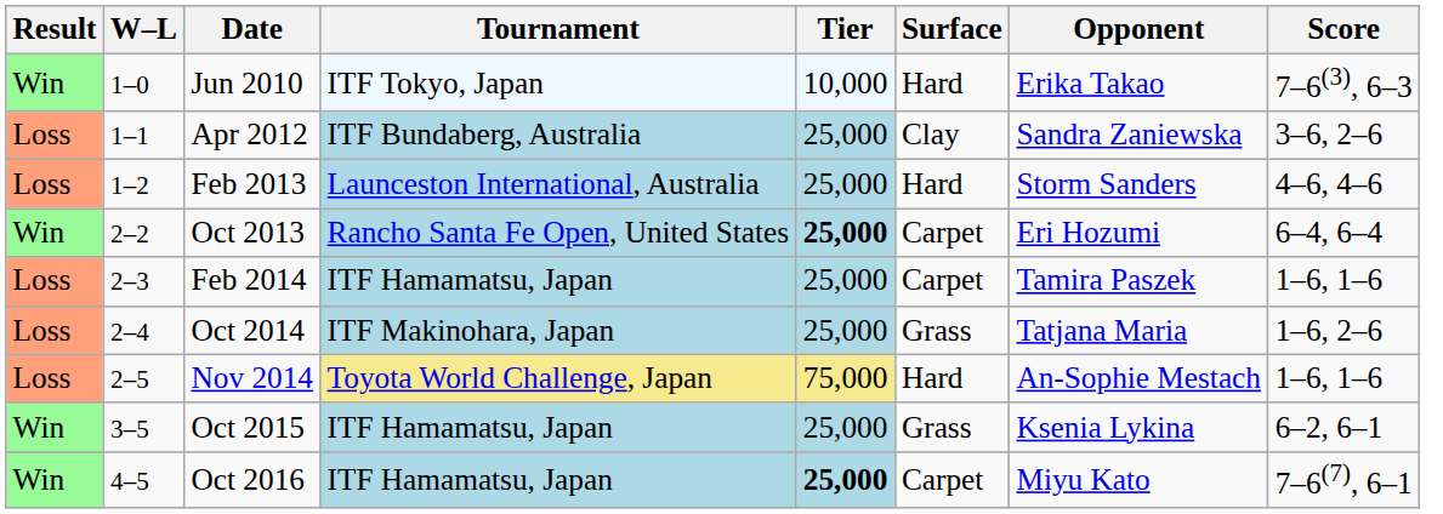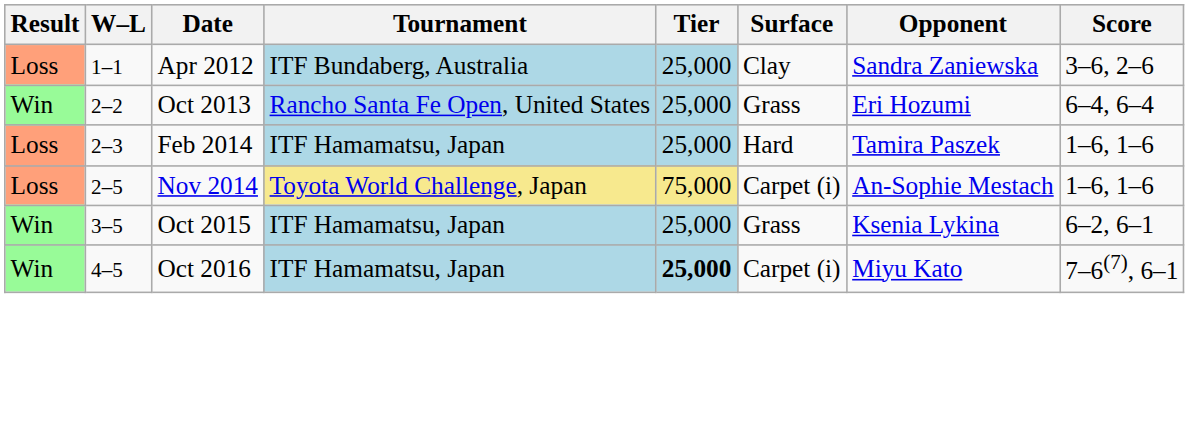 <table class="sortable wikitable">
 <tr>
 <th>Result</th>
 <th class="unsortable">W–L</th>
 <th>Date</th>
 <th>Tournament</th>
 <th>Tier</th>
 <th>Surface</th>
 <th>Opponent</th>
 <th class="unsortable">Score</th>
 </tr>
 <tr>
-<td style="background:#98fb98;">Win</td>
-<td><small>1–0</small></td>
-<td>Jun 2010</td>
-<td style="background:#f0f8ff;">ITF Tokyo, Japan</td>
-<td style="background:#f0f8ff;">10,000</td>
-<td>Hard</td>
-<td> <a href='#'>Erika Takao</a></td>
-<td>7–6<sup>(3)</sup>, 6–3</td>
-</tr>
-<tr>
 <td style="background:#ffa07a;">Loss</td>
 <td><small>1–1</small></td>
 <td>Apr 2012</td>
 <td style="background:lightblue;">ITF Bundaberg, Australia</td>
 <td style="background:lightblue;">25,000</td>
 <td>Clay</td>
 <td> <a href='#'>Sandra Zaniewska</a></td>
 <td>3–6, 2–6</td>
 </tr>
 <tr>
-<td style="background:#ffa07a;">Loss</td>
-<td><small>1–2</small></td>
-<td>Feb 2013</td>
-<td style="background:lightblue;"><a href='#'>Launceston International</a>, Australia</td>
-<td style="background:lightblue;">25,000</td>
-<td>Hard</td>
-<td> <a href='#'>Storm Sanders</a></td>
-<td>4–6, 4–6</td>
-</tr>
-<tr>
 <td style="background:#98fb98;">Win</td>
 <td><small>2–2</small></td>
 <td>Oct 2013</td>
 <td style="background:lightblue;"><a href='#'>Rancho Santa Fe Open</a>, United States</td>
-<td style="background:lightblue;"><strong>25,000</strong></td>
-<td>Carpet</td>
+<td style="background:lightblue;">25,000</td>
+<td>Grass</td>
 <td> <a href='#'>Eri Hozumi</a></td>
 <td>6–4, 6–4</td>
 </tr>
 <tr>
 <td style="background:#ffa07a;">Loss</td>
 <td><small>2–3</small></td>
 <td>Feb 2014</td>
 <td style="background:lightblue;">ITF Hamamatsu, Japan</td>
 <td style="background:lightblue;">25,000</td>
-<td>Carpet</td>
+<td>Hard</td>
 <td> <a href='#'>Tamira Paszek</a></td>
 <td>1–6, 1–6</td>
-</tr>
-<tr>
-<td style="background:#ffa07a;">Loss</td>
-<td><small>2–4</small></td>
-<td>Oct 2014</td>
-<td style="background:lightblue;">ITF Makinohara, Japan</td>
-<td style="background:lightblue;">25,000</td>
-<td>Grass</td>
-<td> <a href='#'>Tatjana Maria</a></td>
-<td>1–6, 2–6</td>
 </tr>
 <tr>
 <td style="background:#ffa07a;">Loss</td>
 <td><small>2–5</small></td>
 <td><a href='#'>Nov 2014</a></td>
 <td style="background:#f7e98e;"><a href='#'>Toyota World Challenge</a>, Japan</td>
 <td style="background:#f7e98e;">75,000</td>
-<td>Hard</td>
+<td>Carpet (i)</td>
 <td> <a href='#'>An-Sophie Mestach</a></td>
 <td>1–6, 1–6</td>
 </tr>
 <tr>
 <td style="background:#98fb98;">Win</td>
 <td><small>3–5</small></td>
 <td>Oct 2015</td>
 <td style="background:lightblue;">ITF Hamamatsu, Japan</td>
 <td style="background:lightblue;">25,000</td>
 <td>Grass</td>
 <td> <a href='#'>Ksenia Lykina</a></td>
 <td>6–2, 6–1</td>
 </tr>
 <tr>
 <td style="background:#98fb98;">Win</td>
 <td><small>4–5</small></td>
 <td>Oct 2016</td>
 <td style="background:lightblue;">ITF Hamamatsu, Japan</td>
 <td style="background:lightblue;"><strong>25,000</strong></td>
-<td>Carpet</td>
+<td>Carpet (i)</td>
 <td> <a href='#'>Miyu Kato</a></td>
 <td>7–6<sup>(7)</sup>, 6–1</td>
 </tr>
 </table>
